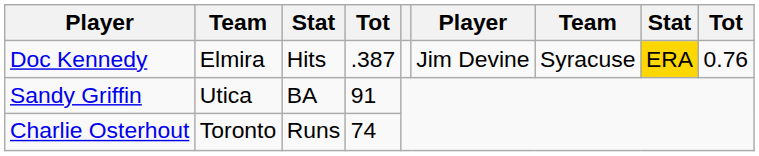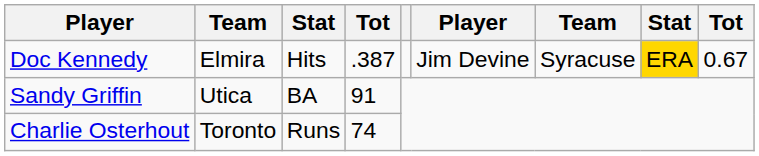 <table class="wikitable">
 <tr>
 <th>Player</th>
 <th>Team</th>
 <th>Stat</th>
 <th>Tot</th>
 <th></th>
 <th>Player</th>
 <th>Team</th>
 <th>Stat</th>
 <th>Tot</th>
 </tr>
 <tr>
 <td><a href='#'>Doc Kennedy</a></td>
 <td>Elmira</td>
 <td>Hits</td>
 <td>.387</td>
 <td></td>
 <td>Jim Devine</td>
 <td>Syracuse</td>
 <td style="background: gold;">ERA</td>
-<td>0.76</td>
+<td>0.67</td>
 </tr>
 <tr>
 <td><a href='#'>Sandy Griffin</a></td>
 <td>Utica</td>
 <td>BA</td>
 <td>91</td>
 </tr>
 <tr>
 <td><a href='#'>Charlie Osterhout</a></td>
 <td>Toronto</td>
 <td>Runs</td>
 <td>74</td>
 </tr>
 </table>
